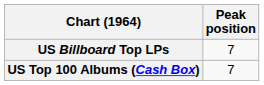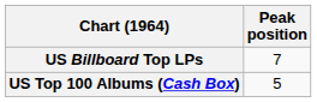 <table class="wikitable sortable plainrowheaders" style="text-align:center">
 <tr>
 <th scope="col">Chart (1964)</th>
 <th scope="col">Peak<br>position</th>
 </tr>
 <tr>
 <th scope="row">US <em>Billboard</em> Top LPs</th>
 <td style="text-align:center;">7</td>
 </tr>
 <tr>
 <th scope="row">US Top 100 Albums (<a href='#'><em>Cash Box</em></a>)</th>
-<td style="text-align:center;">7</td>
+<td style="text-align:center;">5</td>
 </tr>
 </table>
